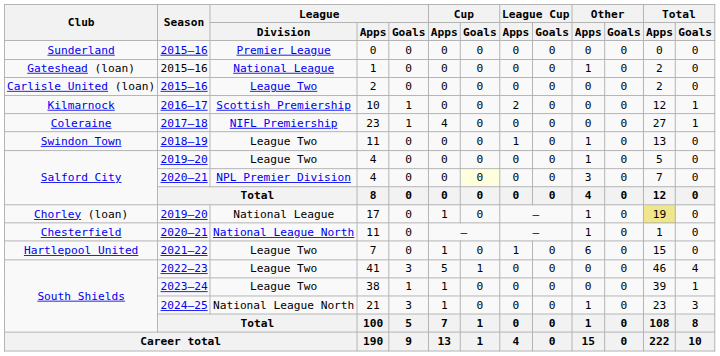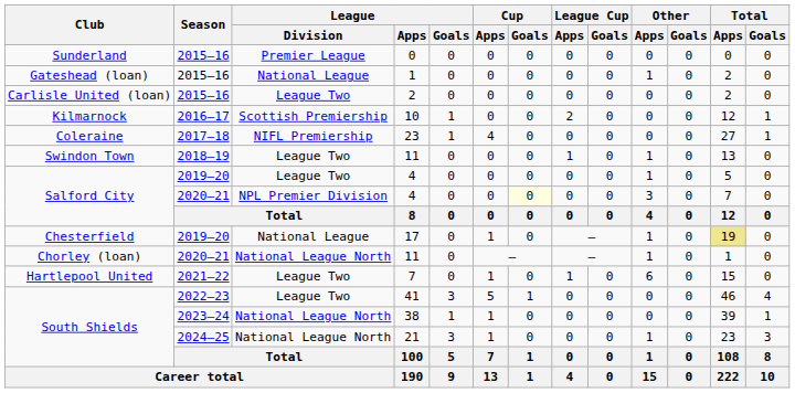 <table class="wikitable" style="text-align:center">
 <tr>
 <th rowspan="2">Club</th>
 <th rowspan="2">Season</th>
 <th colspan="3">League</th>
 <th colspan="2">Cup</th>
 <th colspan="2">League Cup</th>
 <th colspan="2">Other</th>
 <th colspan="3">Total</th>
 </tr>
 <tr>
 <th>Division</th>
 <th>Apps</th>
 <th>Goals</th>
 <th>Apps</th>
 <th>Goals</th>
 <th>Apps</th>
 <th>Goals</th>
 <th>Apps</th>
 <th>Goals</th>
 <th>Apps</th>
 <th>Goals</th>
 </tr>
 <tr>
 <td><a href='#'>Sunderland</a></td>
 <td><a href='#'>2015–16</a></td>
 <td><a href='#'>Premier League</a></td>
 <td>0</td>
 <td>0</td>
 <td>0</td>
 <td>0</td>
 <td>0</td>
 <td>0</td>
 <td>0</td>
 <td>0</td>
 <td>0</td>
 <td>0</td>
 </tr>
 <tr>
 <td><a href='#'>Gateshead</a> (loan)</td>
 <td>2015–16</td>
 <td><a href='#'>National League</a></td>
 <td>1</td>
 <td>0</td>
 <td>0</td>
 <td>0</td>
 <td>0</td>
 <td>0</td>
 <td>1</td>
 <td>0</td>
 <td>2</td>
 <td>0</td>
 </tr>
 <tr>
 <td><a href='#'>Carlisle United</a> (loan)</td>
 <td><a href='#'>2015–16</a></td>
 <td><a href='#'>League Two</a></td>
 <td>2</td>
 <td>0</td>
 <td>0</td>
 <td>0</td>
 <td>0</td>
 <td>0</td>
 <td>0</td>
 <td>0</td>
 <td>2</td>
 <td>0</td>
 </tr>
 <tr>
 <td><a href='#'>Kilmarnock</a></td>
 <td><a href='#'>2016–17</a></td>
 <td><a href='#'>Scottish Premiership</a></td>
 <td>10</td>
 <td>1</td>
 <td>0</td>
 <td>0</td>
 <td>2</td>
 <td>0</td>
 <td>0</td>
 <td>0</td>
 <td>12</td>
 <td>1</td>
 </tr>
 <tr>
 <td><a href='#'>Coleraine</a></td>
 <td><a href='#'>2017–18</a></td>
 <td><a href='#'>NIFL Premiership</a></td>
 <td>23</td>
 <td>1</td>
 <td>4</td>
 <td>0</td>
 <td>0</td>
 <td>0</td>
 <td>0</td>
 <td>0</td>
 <td>27</td>
 <td>1</td>
 </tr>
 <tr>
 <td><a href='#'>Swindon Town</a></td>
 <td><a href='#'>2018–19</a></td>
 <td>League Two</td>
 <td>11</td>
 <td>0</td>
 <td>0</td>
 <td>0</td>
 <td>1</td>
 <td>0</td>
 <td>1</td>
 <td>0</td>
 <td>13</td>
 <td>0</td>
 </tr>
 <tr>
 <td rowspan="3"><a href='#'>Salford City</a></td>
 <td><a href='#'>2019–20</a></td>
 <td>League Two</td>
 <td>4</td>
 <td>0</td>
 <td>0</td>
 <td>0</td>
 <td>0</td>
 <td>0</td>
 <td>1</td>
 <td>0</td>
 <td>5</td>
 <td>0</td>
 </tr>
 <tr>
 <td><a href='#'>2020–21</a></td>
 <td><a href='#'>NPL Premier Division</a></td>
 <td>4</td>
 <td>0</td>
 <td>0</td>
 <td style="background: lightyellow;">0</td>
 <td>0</td>
 <td>0</td>
 <td>3</td>
 <td>0</td>
 <td>7</td>
 <td>0</td>
 </tr>
 <tr>
 <th colspan="2">Total</th>
 <th>8</th>
 <th>0</th>
 <th>0</th>
 <th>0</th>
 <th>0</th>
 <th>0</th>
 <th>4</th>
 <th>0</th>
 <th>12</th>
 <th>0</th>
 </tr>
 <tr>
-<td><a href='#'>Chorley</a> (loan)</td>
+<td><a href='#'>Chesterfield</a></td>
 <td><a href='#'>2019–20</a></td>
 <td>National League</td>
 <td>17</td>
 <td>0</td>
 <td>1</td>
 <td>0</td>
 <td colspan="2">—</td>
 <td>1</td>
 <td>0</td>
 <td style="background: khaki;">19</td>
 <td>0</td>
 </tr>
 <tr>
-<td><a href='#'>Chesterfield</a></td>
+<td><a href='#'>Chorley</a> (loan)</td>
 <td><a href='#'>2020–21</a></td>
 <td><a href='#'>National League North</a></td>
 <td>11</td>
 <td>0</td>
 <td colspan="2">—</td>
 <td colspan="2">—</td>
 <td>1</td>
 <td>0</td>
 <td>1</td>
 <td>0</td>
 </tr>
 <tr>
 <td><a href='#'>Hartlepool United</a></td>
 <td><a href='#'>2021–22</a></td>
 <td>League Two</td>
 <td>7</td>
 <td>0</td>
 <td>1</td>
 <td>0</td>
 <td>1</td>
 <td>0</td>
 <td>6</td>
 <td>0</td>
 <td>15</td>
 <td>0</td>
 </tr>
 <tr>
 <td rowspan="4"><a href='#'>South Shields</a></td>
 <td><a href='#'>2022–23</a></td>
 <td>League Two</td>
 <td>41</td>
 <td>3</td>
 <td>5</td>
 <td>1</td>
 <td>0</td>
 <td>0</td>
 <td>0</td>
 <td>0</td>
 <td>46</td>
 <td>4</td>
 </tr>
 <tr>
 <td><a href='#'>2023–24</a></td>
-<td>League Two</td>
+<td><a href='#'>National League North</a></td>
 <td>38</td>
 <td>1</td>
 <td>1</td>
 <td>0</td>
 <td>0</td>
 <td>0</td>
 <td>0</td>
 <td>0</td>
 <td>39</td>
 <td>1</td>
 </tr>
 <tr>
 <td><a href='#'>2024–25</a></td>
 <td>National League North</td>
 <td>21</td>
 <td>3</td>
 <td>1</td>
 <td>0</td>
 <td>0</td>
 <td>0</td>
 <td>1</td>
 <td>0</td>
 <td>23</td>
 <td>3</td>
 </tr>
 <tr>
 <th colspan="2">Total</th>
 <th>100</th>
 <th>5</th>
 <th>7</th>
 <th>1</th>
 <th>0</th>
 <th>0</th>
 <th>1</th>
 <th>0</th>
 <th>108</th>
 <th>8</th>
 </tr>
 <tr>
 <th colspan="3">Career total</th>
 <th>190</th>
 <th>9</th>
 <th>13</th>
 <th>1</th>
 <th>4</th>
 <th>0</th>
 <th>15</th>
 <th>0</th>
 <th>222</th>
 <th>10</th>
 </tr>
 </table>
